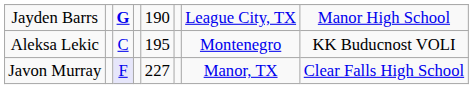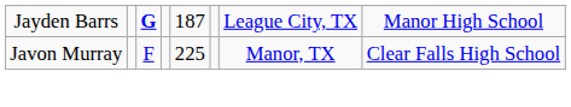 <table class="wikitable sortable" style="text-align: center">
 <tr align=center>
 </tr>
 <tr>
 <td>Jayden Barrs</td>
 <td></td>
 <td><strong><a href='#'>G</a></strong></td>
 <td></td>
-<td>190</td>
+<td>187</td>
 <td></td>
 <td><a href='#'>League City, TX</a></td>
 <td><a href='#'>Manor High School</a></td>
 </tr>
 <tr>
-<td>Aleksa Lekic</td>
-<td></td>
-<td><a href='#'>C</a></td>
-<td></td>
-<td>195</td>
-<td></td>
-<td><a href='#'>Montenegro</a></td>
-<td>KK Buducnost VOLI</td>
-</tr>
-<tr>
 <td>Javon Murray</td>
 <td></td>
-<td style="background: lavender;"><a href='#'>F</a></td>
+<td><a href='#'>F</a></td>
 <td></td>
-<td>227</td>
+<td>225</td>
 <td></td>
 <td><a href='#'>Manor, TX</a></td>
 <td><a href='#'>Clear Falls High School</a></td>
 </tr>
 </table>
